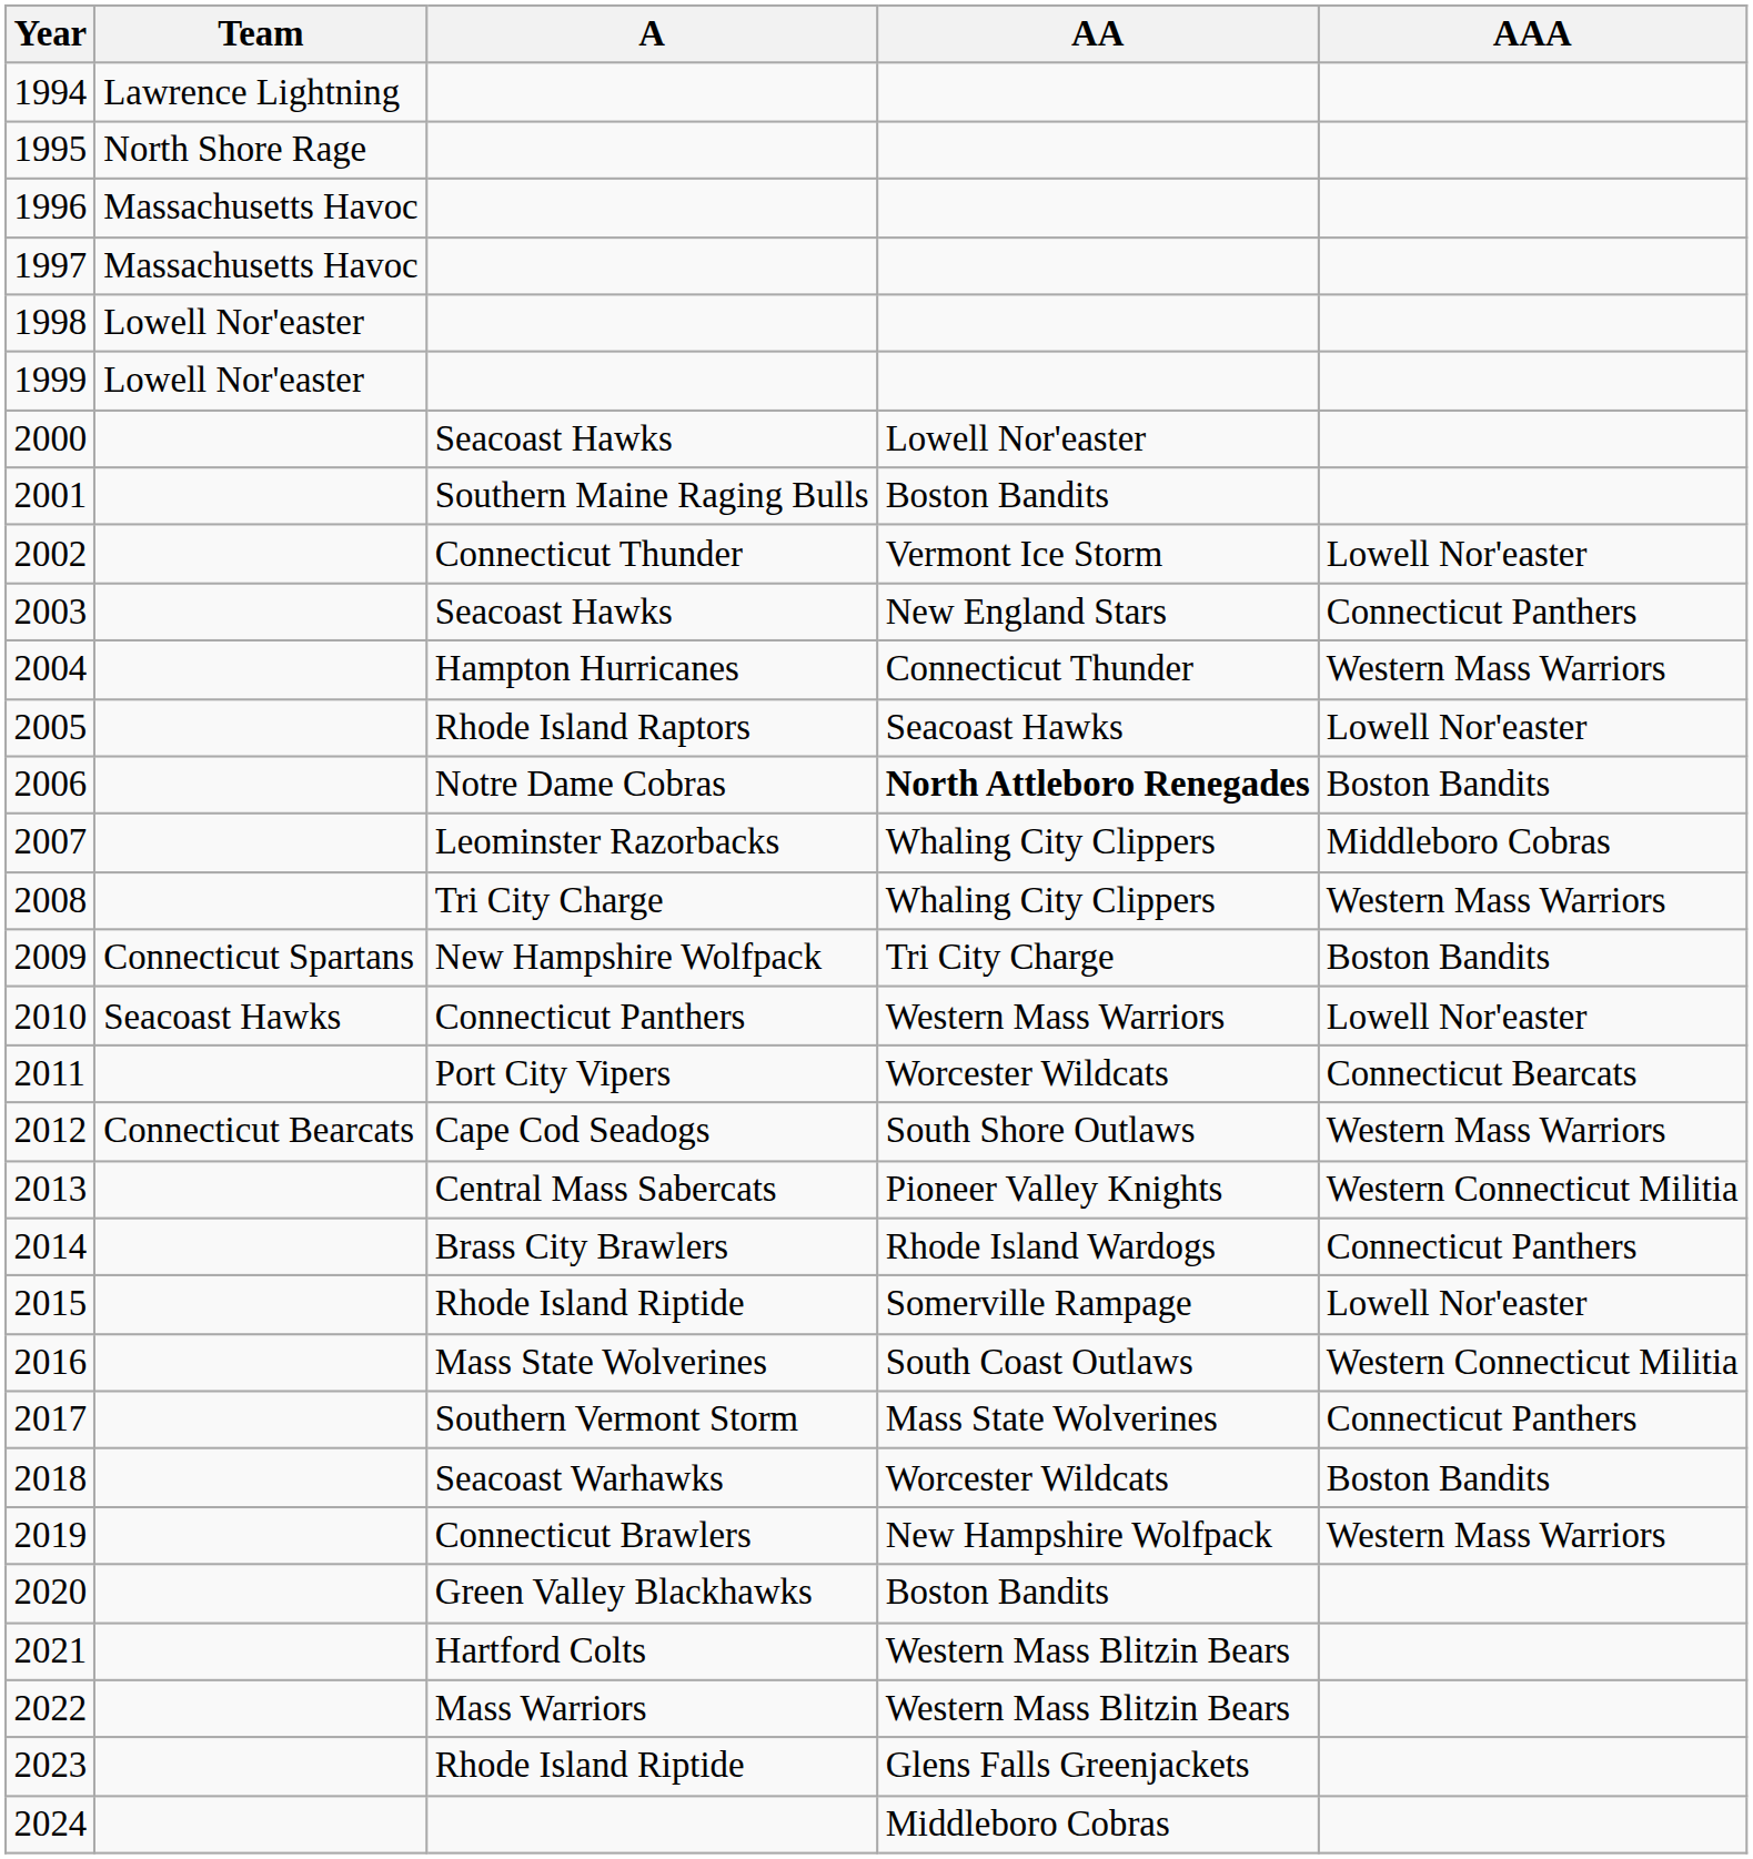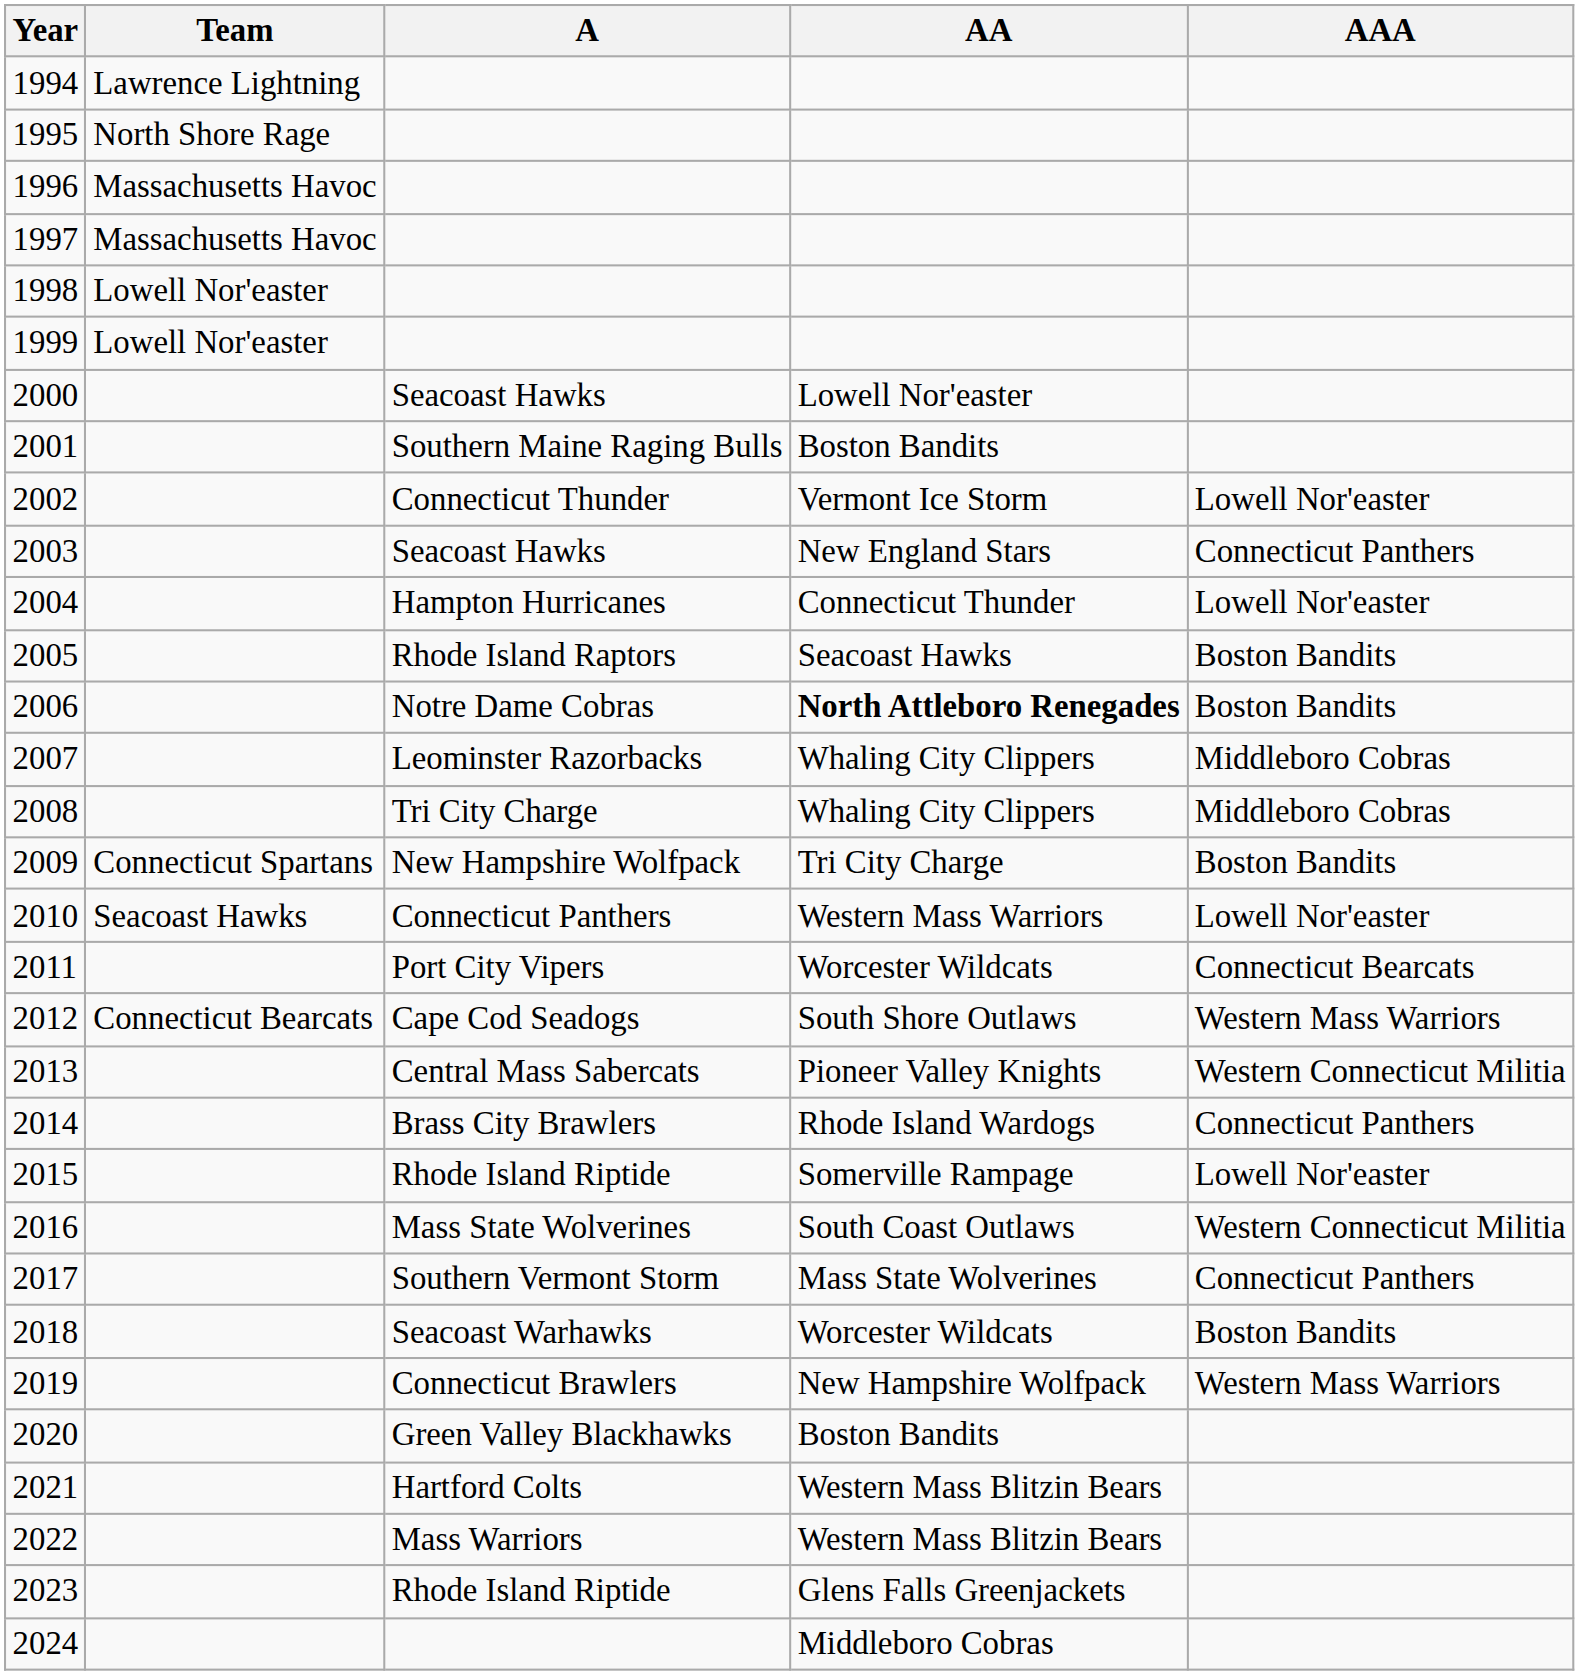 <table class="wikitable">
 <tr>
 <th>Year</th>
 <th>Team</th>
 <th>A</th>
 <th>AA</th>
 <th>AAA</th>
 </tr>
 <tr>
 <td>1994</td>
 <td>Lawrence Lightning</td>
 <td></td>
 <td></td>
 <td></td>
 </tr>
 <tr>
 <td>1995</td>
 <td>North Shore Rage</td>
 <td></td>
 <td></td>
 <td></td>
 </tr>
 <tr>
 <td>1996</td>
 <td>Massachusetts Havoc</td>
 <td></td>
 <td></td>
 <td></td>
 </tr>
 <tr>
 <td>1997</td>
 <td>Massachusetts Havoc</td>
 <td></td>
 <td></td>
 <td></td>
 </tr>
 <tr>
 <td>1998</td>
 <td>Lowell Nor'easter</td>
 <td></td>
 <td></td>
 <td></td>
 </tr>
 <tr>
 <td>1999</td>
 <td>Lowell Nor'easter</td>
 <td></td>
 <td></td>
 <td></td>
 </tr>
 <tr>
 <td>2000</td>
 <td></td>
 <td>Seacoast Hawks</td>
 <td>Lowell Nor'easter</td>
 <td></td>
 </tr>
 <tr>
 <td>2001</td>
 <td></td>
 <td>Southern Maine Raging Bulls</td>
 <td>Boston Bandits</td>
 <td></td>
 </tr>
 <tr>
 <td>2002</td>
 <td></td>
 <td>Connecticut Thunder</td>
 <td>Vermont Ice Storm</td>
 <td>Lowell Nor'easter</td>
 </tr>
 <tr>
 <td>2003</td>
 <td></td>
 <td>Seacoast Hawks</td>
 <td>New England Stars</td>
 <td>Connecticut Panthers</td>
 </tr>
 <tr>
 <td>2004</td>
 <td></td>
 <td>Hampton Hurricanes</td>
 <td>Connecticut Thunder</td>
-<td>Western Mass Warriors</td>
+<td>Lowell Nor'easter</td>
 </tr>
 <tr>
 <td>2005</td>
 <td></td>
 <td>Rhode Island Raptors</td>
 <td>Seacoast Hawks</td>
-<td>Lowell Nor'easter</td>
+<td>Boston Bandits</td>
 </tr>
 <tr>
 <td>2006</td>
 <td></td>
 <td>Notre Dame Cobras</td>
 <td><strong>North Attleboro Renegades</strong></td>
 <td>Boston Bandits</td>
 </tr>
 <tr>
 <td>2007</td>
 <td></td>
 <td>Leominster Razorbacks</td>
 <td>Whaling City Clippers</td>
 <td>Middleboro Cobras</td>
 </tr>
 <tr>
 <td>2008</td>
 <td></td>
 <td>Tri City Charge</td>
 <td>Whaling City Clippers</td>
-<td>Western Mass Warriors</td>
+<td>Middleboro Cobras</td>
 </tr>
 <tr>
 <td>2009</td>
 <td>Connecticut Spartans</td>
 <td>New Hampshire Wolfpack</td>
 <td>Tri City Charge</td>
 <td>Boston Bandits</td>
 </tr>
 <tr>
 <td>2010</td>
 <td>Seacoast Hawks</td>
 <td>Connecticut Panthers</td>
 <td>Western Mass Warriors</td>
 <td>Lowell Nor'easter</td>
 </tr>
 <tr>
 <td>2011</td>
 <td></td>
 <td>Port City Vipers</td>
 <td>Worcester Wildcats</td>
 <td>Connecticut Bearcats</td>
 </tr>
 <tr>
 <td>2012</td>
 <td>Connecticut Bearcats</td>
 <td>Cape Cod Seadogs</td>
 <td>South Shore Outlaws</td>
 <td>Western Mass Warriors</td>
 </tr>
 <tr>
 <td>2013</td>
 <td></td>
 <td>Central Mass Sabercats</td>
 <td>Pioneer Valley Knights</td>
 <td>Western Connecticut Militia</td>
 </tr>
 <tr>
 <td>2014</td>
 <td></td>
 <td>Brass City Brawlers</td>
 <td>Rhode Island Wardogs</td>
 <td>Connecticut Panthers</td>
 </tr>
 <tr>
 <td>2015</td>
 <td></td>
 <td>Rhode Island Riptide</td>
 <td>Somerville Rampage</td>
 <td>Lowell Nor'easter</td>
 </tr>
 <tr>
 <td>2016</td>
 <td></td>
 <td>Mass State Wolverines</td>
 <td>South Coast Outlaws</td>
 <td>Western Connecticut Militia</td>
 </tr>
 <tr>
 <td>2017</td>
 <td></td>
 <td>Southern Vermont Storm</td>
 <td>Mass State Wolverines</td>
 <td>Connecticut Panthers</td>
 </tr>
 <tr>
 <td>2018</td>
 <td></td>
 <td>Seacoast Warhawks</td>
 <td>Worcester Wildcats</td>
 <td>Boston Bandits</td>
 </tr>
 <tr>
 <td>2019</td>
 <td></td>
 <td>Connecticut Brawlers</td>
 <td>New Hampshire Wolfpack</td>
 <td>Western Mass Warriors</td>
 </tr>
 <tr>
 <td>2020</td>
 <td></td>
 <td>Green Valley Blackhawks</td>
 <td>Boston Bandits</td>
 <td></td>
 </tr>
 <tr>
 <td>2021</td>
 <td></td>
 <td>Hartford Colts</td>
 <td>Western Mass Blitzin Bears</td>
 <td></td>
 </tr>
 <tr>
 <td>2022</td>
 <td></td>
 <td>Mass Warriors</td>
 <td>Western Mass Blitzin Bears</td>
 <td></td>
 </tr>
 <tr>
 <td>2023</td>
 <td></td>
 <td>Rhode Island Riptide</td>
 <td>Glens Falls Greenjackets</td>
 <td></td>
 </tr>
 <tr>
 <td>2024</td>
 <td></td>
 <td></td>
 <td>Middleboro Cobras</td>
 </tr>
 </table>
